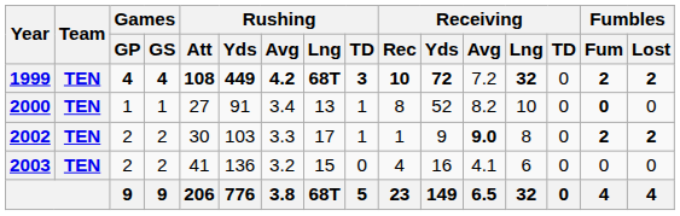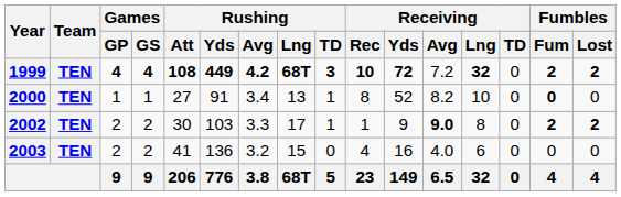 <table class="wikitable" style="text-align:center">
 <tr>
 <th rowspan="2">Year</th>
 <th rowspan="2">Team</th>
 <th colspan="2">Games</th>
 <th colspan="5">Rushing</th>
 <th colspan="5">Receiving</th>
 <th colspan="2">Fumbles</th>
 </tr>
 <tr>
 <th>GP</th>
 <th>GS</th>
 <th>Att</th>
 <th>Yds</th>
 <th>Avg</th>
 <th>Lng</th>
 <th>TD</th>
 <th>Rec</th>
 <th>Yds</th>
 <th>Avg</th>
 <th>Lng</th>
 <th>TD</th>
 <th>Fum</th>
 <th>Lost</th>
 </tr>
 <tr>
 <th><a href='#'>1999</a></th>
 <th><a href='#'>TEN</a></th>
 <td><strong>4</strong></td>
 <td><strong>4</strong></td>
 <td><strong>108</strong></td>
 <td><strong>449</strong></td>
 <td><strong>4.2</strong></td>
 <td><strong>68T</strong></td>
 <td><strong>3</strong></td>
 <td><strong>10</strong></td>
 <td><strong>72</strong></td>
 <td>7.2</td>
 <td><strong>32</strong></td>
 <td>0</td>
 <td><strong>2</strong></td>
 <td><strong>2</strong></td>
 </tr>
 <tr>
 <th><a href='#'>2000</a></th>
 <th><a href='#'>TEN</a></th>
 <td>1</td>
 <td>1</td>
 <td>27</td>
 <td>91</td>
 <td>3.4</td>
 <td>13</td>
 <td>1</td>
 <td>8</td>
 <td>52</td>
 <td>8.2</td>
 <td>10</td>
 <td>0</td>
 <td><strong>0</strong></td>
 <td>0</td>
 </tr>
 <tr>
 <th><a href='#'>2002</a></th>
 <th><a href='#'>TEN</a></th>
 <td>2</td>
 <td>2</td>
 <td>30</td>
 <td>103</td>
 <td>3.3</td>
 <td>17</td>
 <td>1</td>
 <td>1</td>
 <td>9</td>
 <td><strong>9.0</strong></td>
 <td>8</td>
 <td>0</td>
 <td><strong>2</strong></td>
 <td><strong>2</strong></td>
 </tr>
 <tr>
 <th><a href='#'>2003</a></th>
 <th><a href='#'>TEN</a></th>
 <td>2</td>
 <td>2</td>
 <td>41</td>
 <td>136</td>
 <td>3.2</td>
 <td>15</td>
 <td>0</td>
 <td>4</td>
 <td>16</td>
-<td>4.1</td>
+<td>4.0</td>
 <td>6</td>
 <td>0</td>
 <td>0</td>
 <td>0</td>
 </tr>
 <tr>
 <th colspan="2"></th>
 <th>9</th>
 <th>9</th>
 <th>206</th>
 <th>776</th>
 <th>3.8</th>
 <th>68T</th>
 <th>5</th>
 <th>23</th>
 <th>149</th>
 <th>6.5</th>
 <th>32</th>
 <th>0</th>
 <th>4</th>
 <th>4</th>
 </tr>
 </table>
